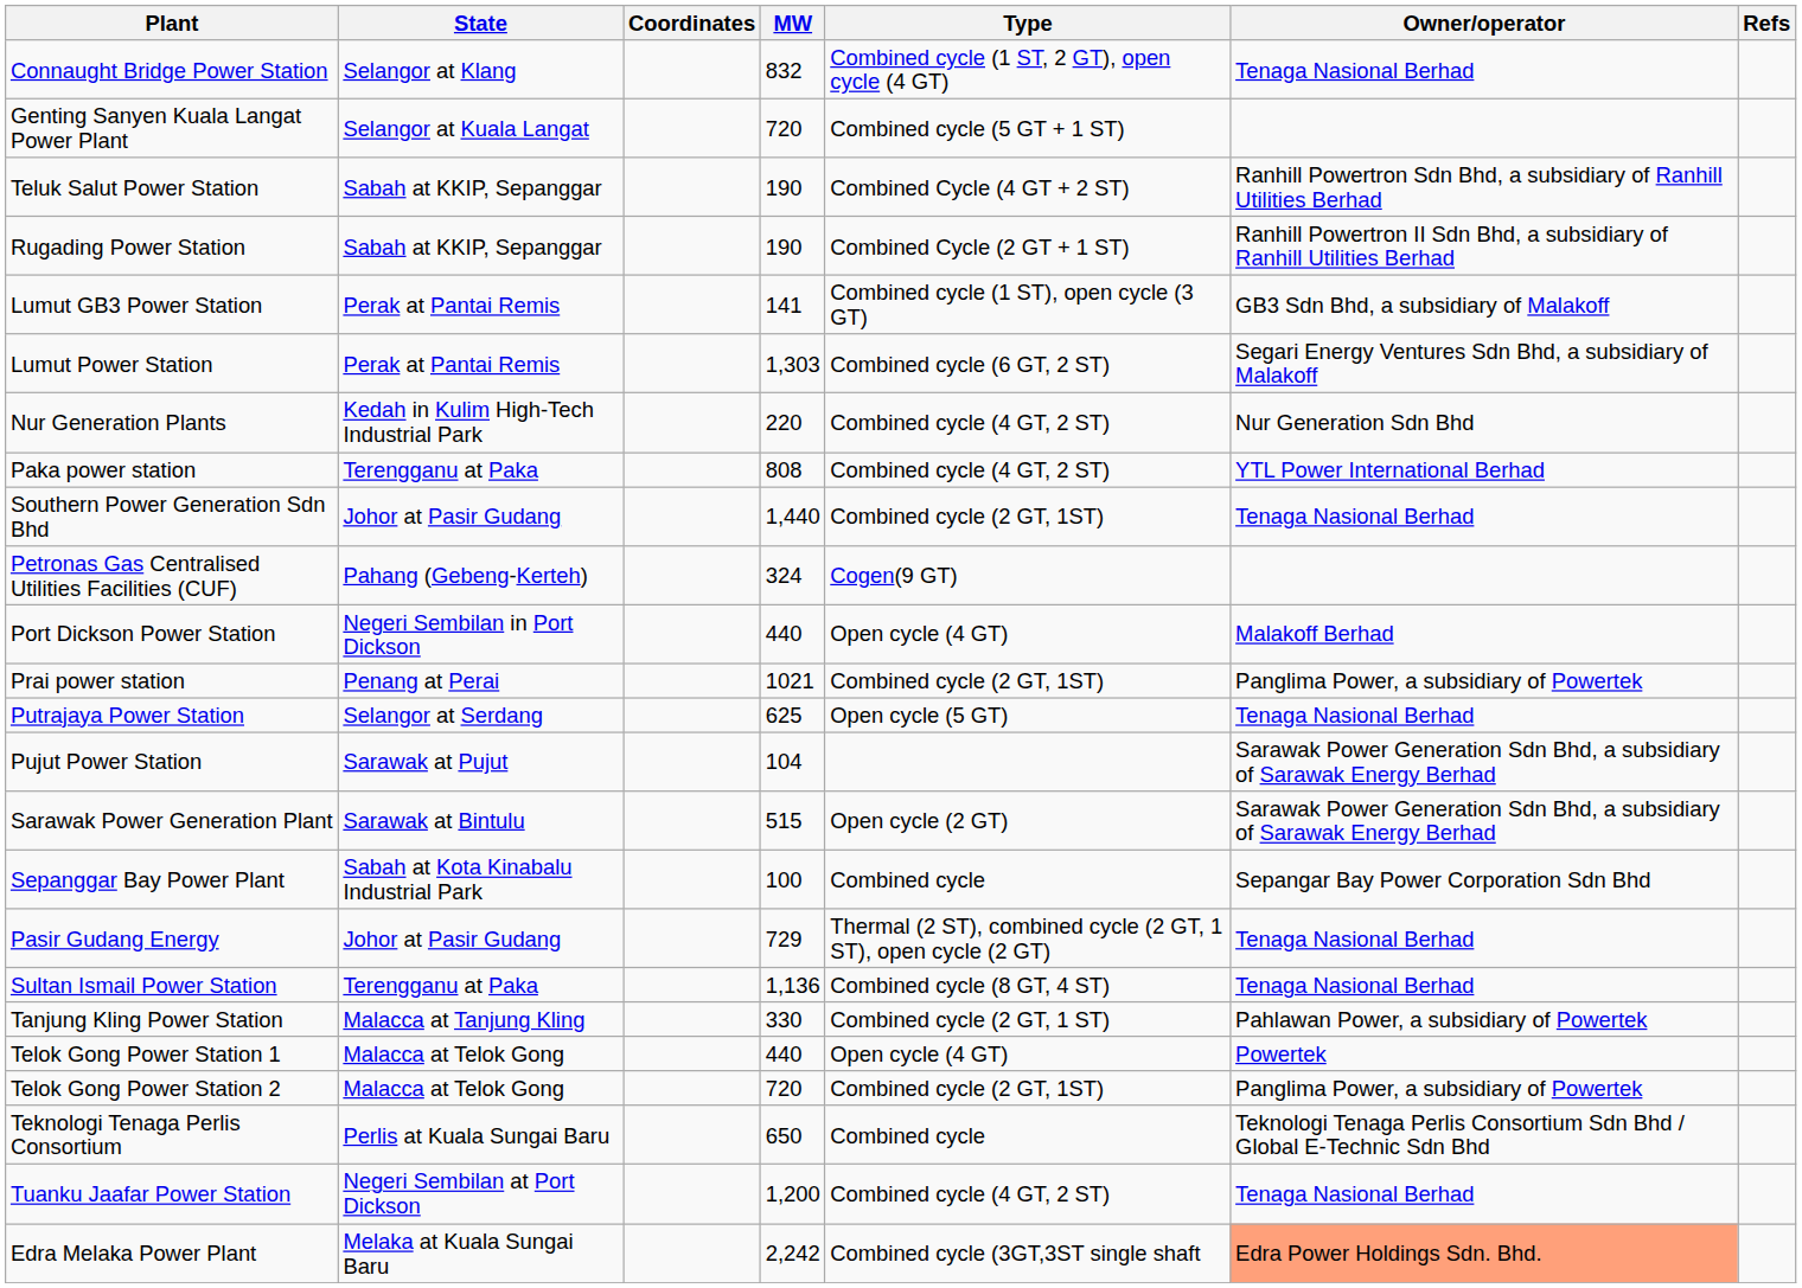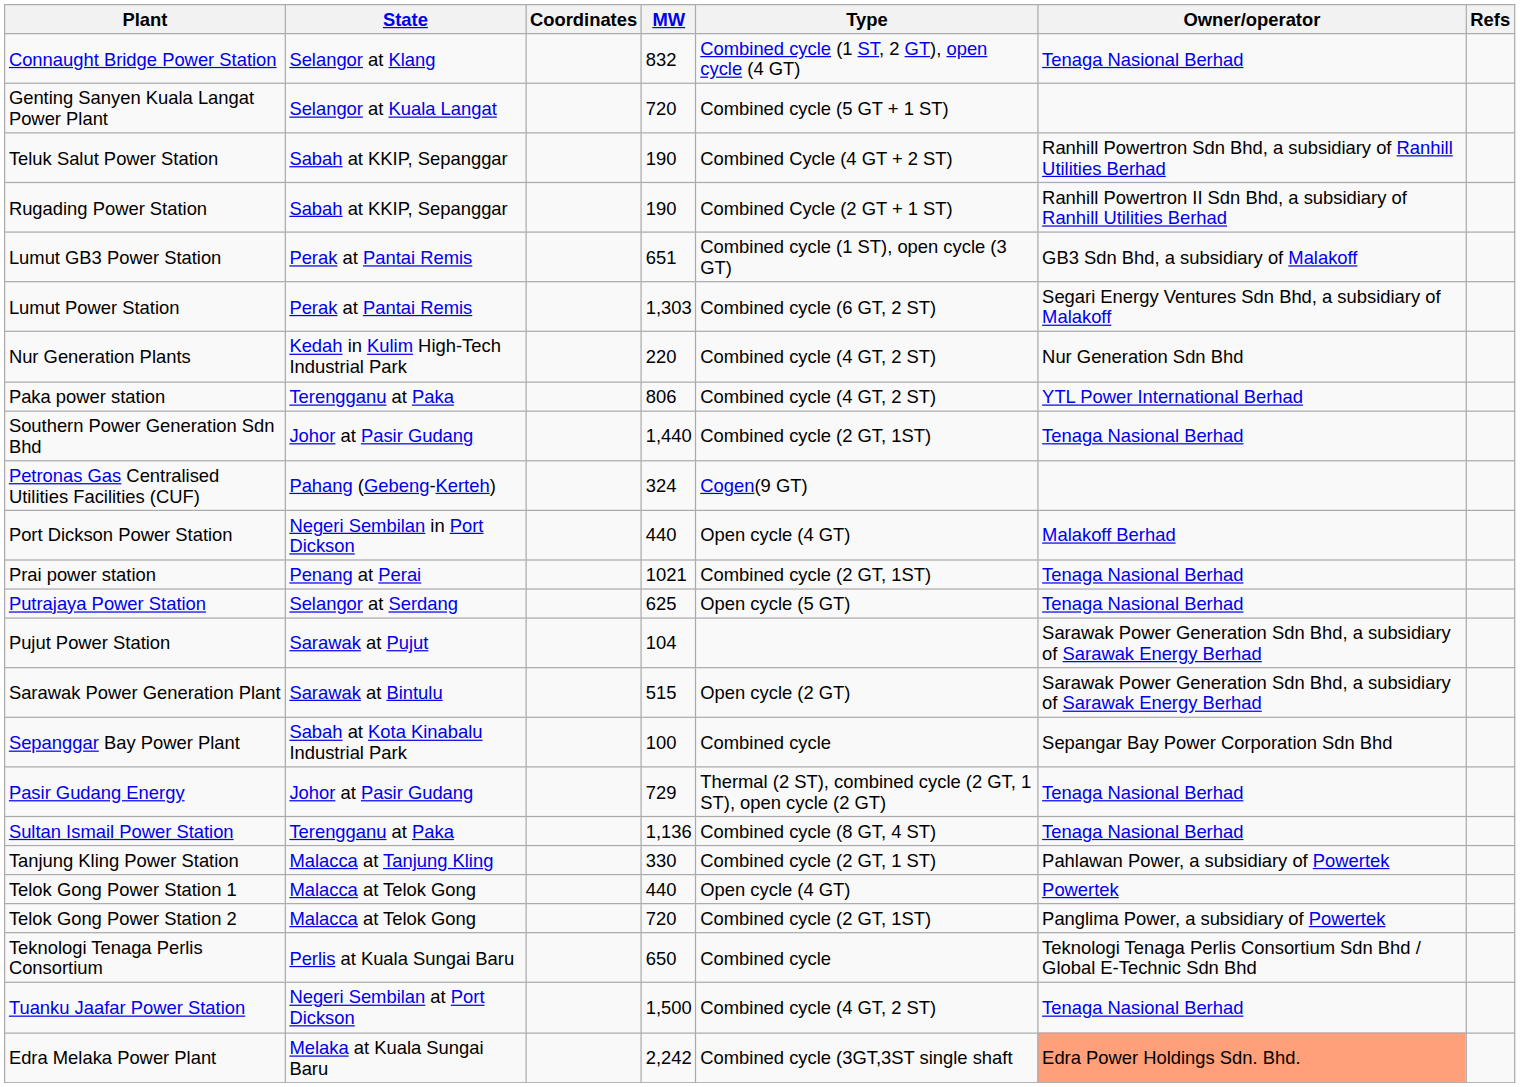 <table class="wikitable sortable" style="font-size:95%;">
 <tr>
 <th>Plant</th>
 <th><a href='#'>State</a></th>
 <th>Coordinates</th>
 <th><a href='#'>MW</a></th>
 <th>Type</th>
 <th>Owner/operator</th>
 <th>Refs</th>
 </tr>
 <tr>
 <td><a href='#'>Connaught Bridge Power Station</a></td>
 <td><a href='#'>Selangor</a> at <a href='#'>Klang</a></td>
 <td></td>
 <td>832</td>
 <td><a href='#'>Combined cycle</a> (1 <a href='#'>ST</a>, 2 <a href='#'>GT</a>), <a href='#'>open cycle</a> (4 GT)</td>
 <td><a href='#'>Tenaga Nasional Berhad</a></td>
 <td></td>
 </tr>
 <tr>
 <td>Genting Sanyen Kuala Langat Power Plant</td>
 <td><a href='#'>Selangor</a> at <a href='#'>Kuala Langat</a></td>
 <td></td>
 <td>720</td>
 <td>Combined cycle (5 GT + 1 ST)</td>
 <td></td>
 <td></td>
 </tr>
 <tr>
 <td>Teluk Salut Power Station</td>
 <td><a href='#'>Sabah</a> at KKIP, Sepanggar</td>
 <td></td>
 <td>190</td>
 <td>Combined Cycle (4 GT + 2 ST)</td>
 <td>Ranhill Powertron Sdn Bhd, a subsidiary of <a href='#'>Ranhill Utilities Berhad</a></td>
 <td></td>
 </tr>
 <tr>
 <td>Rugading Power Station</td>
 <td><a href='#'>Sabah</a> at KKIP, Sepanggar</td>
 <td></td>
 <td>190</td>
 <td>Combined Cycle (2 GT + 1 ST)</td>
 <td>Ranhill Powertron II Sdn Bhd, a subsidiary of <a href='#'>Ranhill Utilities Berhad</a></td>
 <td></td>
 </tr>
 <tr>
 <td>Lumut GB3 Power Station</td>
 <td><a href='#'>Perak</a> at <a href='#'>Pantai Remis</a></td>
 <td></td>
-<td>141</td>
+<td>651</td>
 <td>Combined cycle (1 ST), open cycle (3 GT)</td>
 <td>GB3 Sdn Bhd, a subsidiary of <a href='#'>Malakoff</a></td>
 <td></td>
 </tr>
 <tr>
 <td>Lumut Power Station</td>
 <td><a href='#'>Perak</a> at <a href='#'>Pantai Remis</a></td>
 <td></td>
 <td>1,303</td>
 <td>Combined cycle (6 GT, 2 ST)</td>
 <td>Segari Energy Ventures Sdn Bhd, a subsidiary of <a href='#'>Malakoff</a></td>
 <td></td>
 </tr>
 <tr>
 <td>Nur Generation Plants</td>
 <td><a href='#'>Kedah</a> in <a href='#'>Kulim</a> High-Tech Industrial Park</td>
 <td></td>
 <td>220</td>
 <td>Combined cycle (4 GT, 2 ST)</td>
 <td>Nur Generation Sdn Bhd</td>
 <td></td>
 </tr>
 <tr>
 <td>Paka power station</td>
 <td><a href='#'>Terengganu</a> at <a href='#'>Paka</a></td>
 <td></td>
-<td>808</td>
+<td>806</td>
 <td>Combined cycle (4 GT, 2 ST)</td>
 <td><a href='#'>YTL Power International Berhad</a></td>
 <td></td>
 </tr>
 <tr>
 <td>Southern Power Generation Sdn Bhd</td>
 <td><a href='#'>Johor</a> at <a href='#'>Pasir Gudang</a></td>
 <td></td>
 <td>1,440</td>
 <td>Combined cycle (2 GT, 1ST)</td>
 <td><a href='#'>Tenaga Nasional Berhad</a></td>
 <td></td>
 </tr>
 <tr>
 <td><a href='#'>Petronas Gas</a> Centralised Utilities Facilities (CUF)</td>
 <td><a href='#'>Pahang</a> (<a href='#'>Gebeng</a>-<a href='#'>Kerteh</a>)</td>
 <td></td>
 <td>324</td>
 <td><a href='#'>Cogen</a>(9 GT)</td>
 <td></td>
 <td></td>
 </tr>
 <tr>
 <td>Port Dickson Power Station</td>
 <td><a href='#'>Negeri Sembilan</a> in <a href='#'>Port Dickson</a></td>
 <td></td>
 <td>440</td>
 <td>Open cycle (4 GT)</td>
 <td><a href='#'>Malakoff Berhad</a></td>
 <td></td>
 </tr>
 <tr>
 <td>Prai power station</td>
 <td><a href='#'>Penang</a> at <a href='#'>Perai</a></td>
 <td></td>
 <td>1021</td>
 <td>Combined cycle (2 GT, 1ST)</td>
-<td>Panglima Power, a subsidiary of <a href='#'>Powertek</a></td>
+<td><a href='#'>Tenaga Nasional Berhad</a></td>
 <td></td>
 </tr>
 <tr>
 <td><a href='#'>Putrajaya Power Station</a></td>
 <td><a href='#'>Selangor</a> at <a href='#'>Serdang</a></td>
 <td></td>
 <td>625</td>
 <td>Open cycle (5 GT)</td>
 <td><a href='#'>Tenaga Nasional Berhad</a></td>
 <td></td>
 </tr>
 <tr>
 <td>Pujut Power Station</td>
 <td><a href='#'>Sarawak</a> at <a href='#'>Pujut</a></td>
 <td></td>
 <td>104</td>
 <td></td>
 <td>Sarawak Power Generation Sdn Bhd, a subsidiary of <a href='#'>Sarawak Energy Berhad</a></td>
 <td></td>
 </tr>
 <tr>
 <td>Sarawak Power Generation Plant</td>
 <td><a href='#'>Sarawak</a> at <a href='#'>Bintulu</a></td>
 <td></td>
 <td>515</td>
 <td>Open cycle (2 GT)</td>
 <td>Sarawak Power Generation Sdn Bhd, a subsidiary of <a href='#'>Sarawak Energy Berhad</a></td>
 <td></td>
 </tr>
 <tr>
 <td><a href='#'>Sepanggar</a> Bay Power Plant</td>
 <td><a href='#'>Sabah</a> at <a href='#'>Kota Kinabalu</a> Industrial Park</td>
 <td></td>
 <td>100</td>
 <td>Combined cycle</td>
 <td>Sepangar Bay Power Corporation Sdn Bhd</td>
 <td></td>
 </tr>
 <tr>
 <td><a href='#'>Pasir Gudang Energy</a></td>
 <td><a href='#'>Johor</a> at <a href='#'>Pasir Gudang</a></td>
 <td></td>
 <td>729</td>
 <td>Thermal (2 ST), combined cycle (2 GT, 1 ST), open cycle (2 GT)</td>
 <td><a href='#'>Tenaga Nasional Berhad</a></td>
 <td></td>
 </tr>
 <tr>
 <td><a href='#'>Sultan Ismail Power Station</a></td>
 <td><a href='#'>Terengganu</a> at <a href='#'>Paka</a></td>
 <td></td>
 <td>1,136</td>
 <td>Combined cycle (8 GT, 4 ST)</td>
 <td><a href='#'>Tenaga Nasional Berhad</a></td>
 <td></td>
 </tr>
 <tr>
 <td>Tanjung Kling Power Station</td>
 <td><a href='#'>Malacca</a> at <a href='#'>Tanjung Kling</a></td>
 <td></td>
 <td>330</td>
 <td>Combined cycle (2 GT, 1 ST)</td>
 <td>Pahlawan Power, a subsidiary of <a href='#'>Powertek</a></td>
 <td></td>
 </tr>
 <tr>
 <td>Telok Gong Power Station 1</td>
 <td><a href='#'>Malacca</a> at Telok Gong</td>
 <td></td>
 <td>440</td>
 <td>Open cycle (4 GT)</td>
 <td><a href='#'>Powertek</a></td>
 <td></td>
 </tr>
 <tr>
 <td>Telok Gong Power Station 2</td>
 <td><a href='#'>Malacca</a> at Telok Gong</td>
 <td></td>
 <td>720</td>
 <td>Combined cycle (2 GT, 1ST)</td>
 <td>Panglima Power, a subsidiary of <a href='#'>Powertek</a></td>
 <td></td>
 </tr>
 <tr>
 <td>Teknologi Tenaga Perlis Consortium</td>
 <td><a href='#'>Perlis</a> at Kuala Sungai Baru</td>
 <td></td>
 <td>650</td>
 <td>Combined cycle</td>
 <td>Teknologi Tenaga Perlis Consortium Sdn Bhd / Global E-Technic Sdn Bhd</td>
 <td></td>
 </tr>
 <tr>
 <td><a href='#'>Tuanku Jaafar Power Station</a></td>
 <td><a href='#'>Negeri Sembilan</a> at <a href='#'>Port Dickson</a></td>
 <td></td>
-<td>1,200</td>
+<td>1,500</td>
 <td>Combined cycle (4 GT, 2 ST)</td>
 <td><a href='#'>Tenaga Nasional Berhad</a></td>
 <td></td>
 </tr>
 <tr>
 <td>Edra Melaka Power Plant</td>
 <td><a href='#'>Melaka</a> at Kuala Sungai Baru</td>
 <td></td>
 <td>2,242</td>
 <td>Combined cycle (3GT,3ST single shaft</td>
 <td style="background: lightsalmon;">Edra Power Holdings Sdn. Bhd.</td>
 <td></td>
 </tr>
 </table>
